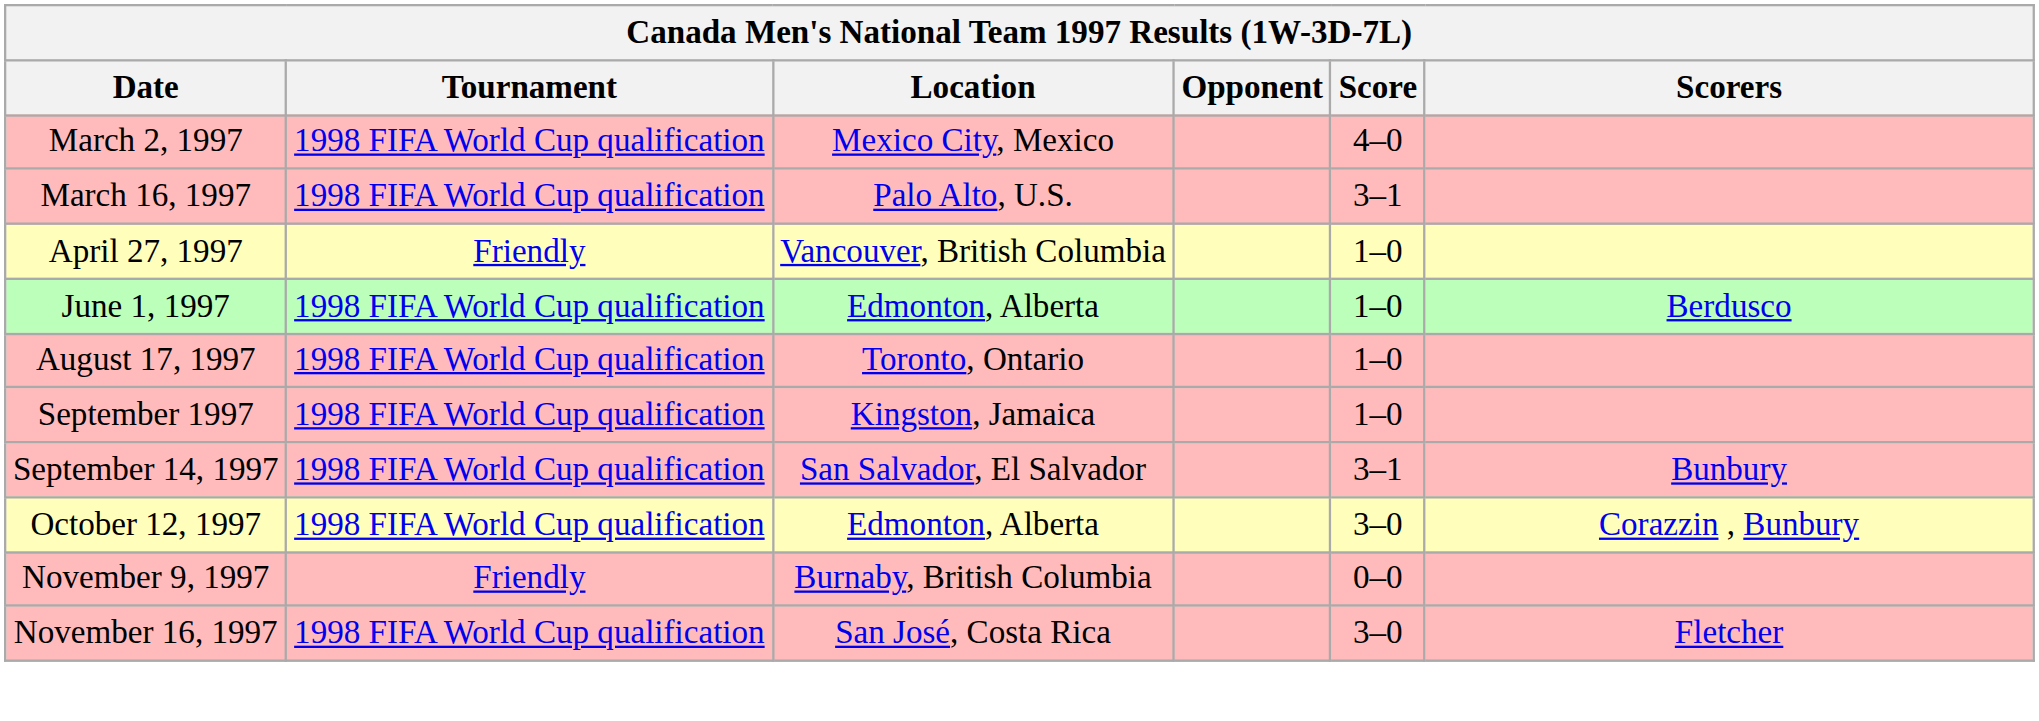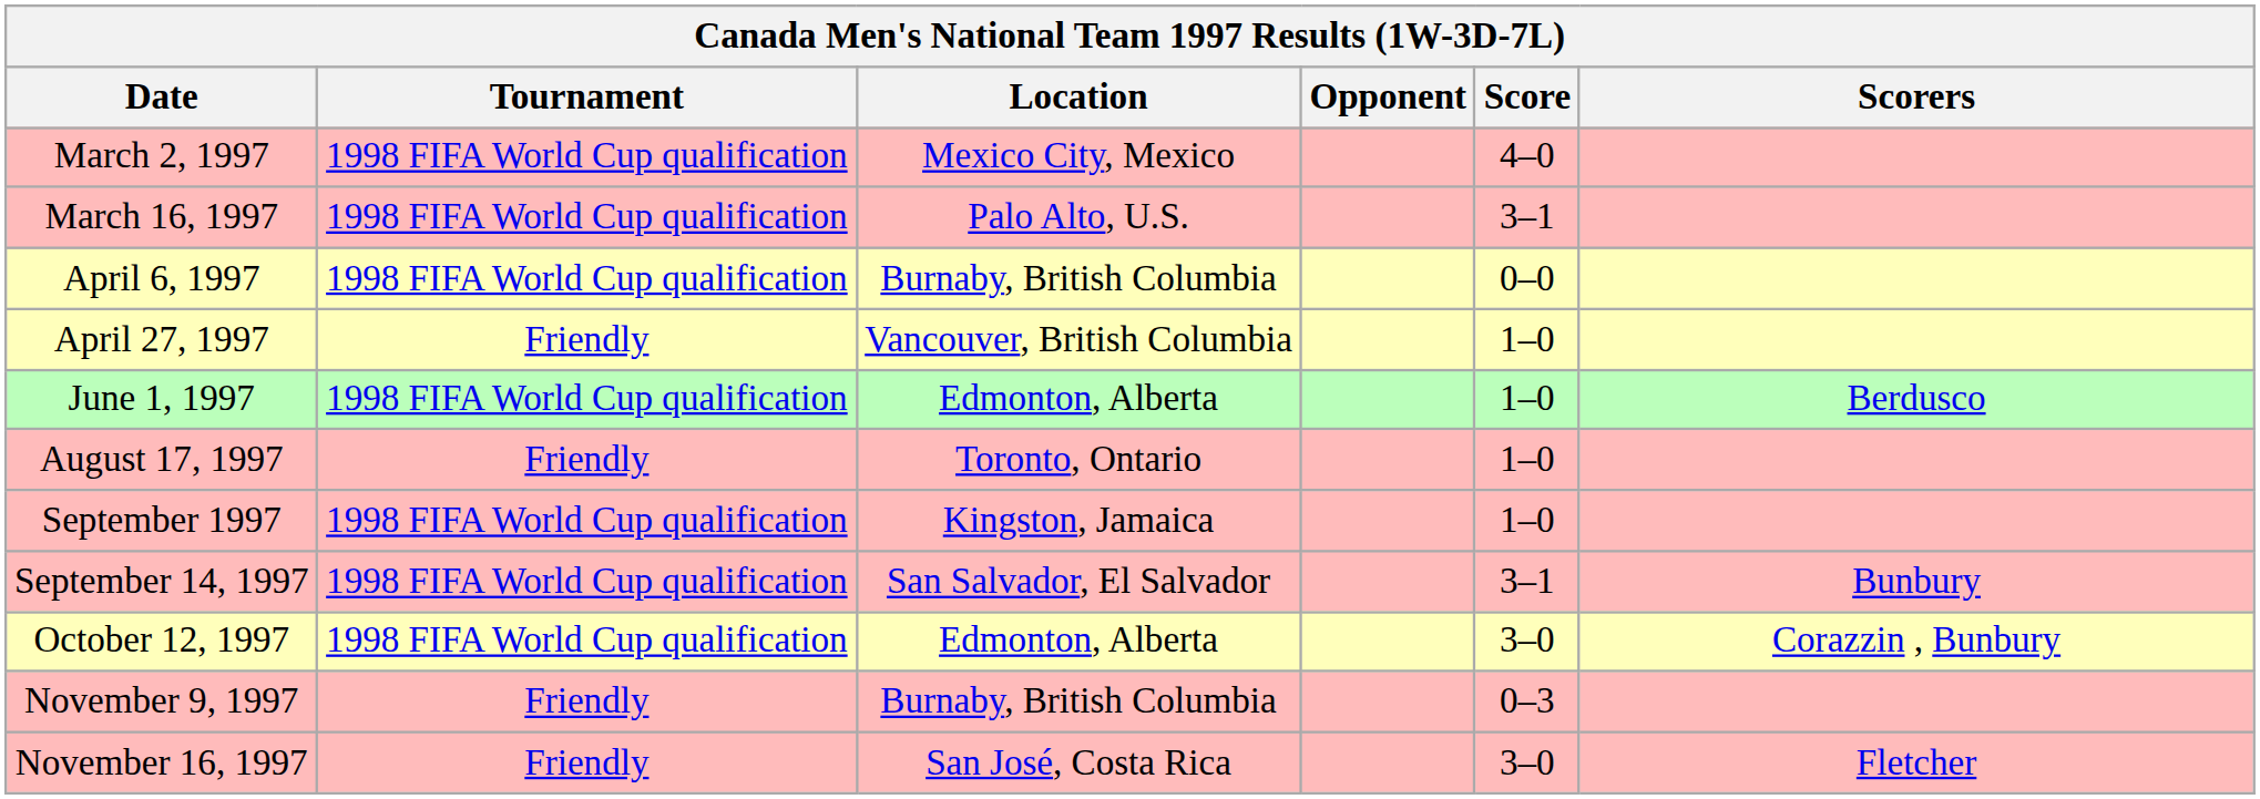 <table class="wikitable collapsible collapsed" style="font-size:90%">
 <tr>
 <th colspan="6"><strong>Canada Men's National Team 1997 Results (1W-3D-7L)</strong></th>
 </tr>
 <tr>
 <th>Date</th>
 <th>Tournament</th>
 <th>Location</th>
 <th>Opponent</th>
 <th>Score</th>
 <th width=30%>Scorers</th>
 </tr>
 <tr style="background:#fbb;">
 <td style="text-align: center;">March 2, 1997</td>
 <td style="text-align: center;"><a href='#'>1998 FIFA World Cup qualification</a></td>
 <td style="text-align: center;"><a href='#'>Mexico City</a>, Mexico</td>
 <td></td>
 <td style="text-align: center;">4–0</td>
 <td style="text-align: center;"></td>
 </tr>
 <tr style="background:#fbb;">
 <td style="text-align: center;">March 16, 1997</td>
 <td style="text-align: center;"><a href='#'>1998 FIFA World Cup qualification</a></td>
 <td style="text-align: center;"><a href='#'>Palo Alto</a>, U.S.</td>
 <td></td>
 <td style="text-align: center;">3–1</td>
 <td style="text-align: center;"></td>
 </tr>
 <tr style="background:#ffb;">
+<td style="text-align: center;">April 6, 1997</td>
+<td style="text-align: center;"><a href='#'>1998 FIFA World Cup qualification</a></td>
+<td style="text-align: center;"><a href='#'>Burnaby</a>, British Columbia</td>
+<td></td>
+<td style="text-align: center;">0–0</td>
+<td style="text-align: center;"></td>
+</tr>
+<tr style="background:#ffb;">
 <td style="text-align: center;">April 27, 1997</td>
 <td style="text-align: center;"><a href='#'>Friendly</a></td>
 <td style="text-align: center;"><a href='#'>Vancouver</a>, British Columbia</td>
 <td></td>
 <td style="text-align: center;">1–0</td>
 <td style="text-align: center;"></td>
 </tr>
 <tr style="background:#bfb;">
 <td style="text-align: center;">June 1, 1997</td>
 <td style="text-align: center;"><a href='#'>1998 FIFA World Cup qualification</a></td>
 <td style="text-align: center;"><a href='#'>Edmonton</a>, Alberta</td>
 <td></td>
 <td style="text-align: center;">1–0</td>
 <td style="text-align: center;"><a href='#'>Berdusco</a> </td>
 </tr>
 <tr style="background:#fbb;">
 <td style="text-align: center;">August 17, 1997</td>
-<td style="text-align: center;"><a href='#'>1998 FIFA World Cup qualification</a></td>
+<td style="text-align: center;"><a href='#'>Friendly</a></td>
 <td style="text-align: center;"><a href='#'>Toronto</a>, Ontario</td>
 <td></td>
 <td style="text-align: center;">1–0</td>
 <td style="text-align: center;"></td>
 </tr>
 <tr style="background:#fbb;">
 <td style="text-align: center;">September 1997</td>
 <td style="text-align: center;"><a href='#'>1998 FIFA World Cup qualification</a></td>
 <td style="text-align: center;"><a href='#'>Kingston</a>, Jamaica</td>
 <td></td>
 <td style="text-align: center;">1–0</td>
 <td style="text-align: center;"></td>
 </tr>
 <tr style="background:#fbb;">
 <td style="text-align: center;">September 14, 1997</td>
 <td style="text-align: center;"><a href='#'>1998 FIFA World Cup qualification</a></td>
 <td style="text-align: center;"><a href='#'>San Salvador</a>, El Salvador</td>
 <td></td>
 <td style="text-align: center;">3–1</td>
 <td style="text-align: center;"><a href='#'>Bunbury</a> </td>
 </tr>
 <tr style="background:#ffb;">
 <td style="text-align: center;">October 12, 1997</td>
 <td style="text-align: center;"><a href='#'>1998 FIFA World Cup qualification</a></td>
 <td style="text-align: center;"><a href='#'>Edmonton</a>, Alberta</td>
 <td></td>
 <td style="text-align: center;">3–0</td>
 <td style="text-align: center;"><a href='#'>Corazzin</a> , <a href='#'>Bunbury</a> </td>
 </tr>
 <tr style="background:#fbb;">
 <td style="text-align: center;">November 9, 1997</td>
 <td style="text-align: center;"><a href='#'>Friendly</a></td>
 <td style="text-align: center;"><a href='#'>Burnaby</a>, British Columbia</td>
 <td></td>
-<td style="text-align: center;">0–0</td>
+<td style="text-align: center;">0–3</td>
 <td style="text-align: center;"></td>
 </tr>
 <tr style="background:#fbb;">
 <td style="text-align: center;">November 16, 1997</td>
-<td style="text-align: center;"><a href='#'>1998 FIFA World Cup qualification</a></td>
+<td style="text-align: center;"><a href='#'>Friendly</a></td>
 <td style="text-align: center;"><a href='#'>San José</a>, Costa Rica</td>
 <td></td>
 <td style="text-align: center;">3–0</td>
 <td style="text-align: center;"><a href='#'>Fletcher</a> </td>
 </tr>
 </table>
